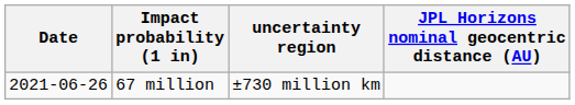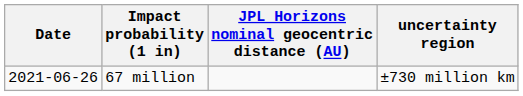 <table class="wikitable sortable" style="font-size: 0.9em;">
 <tr>
 <th>Date</th>
 <th>Impact<br>probability<br>(1 in)</th>
+<th><a href='#'>JPL Horizons</a><br><a href='#'>nominal</a> geocentric<br>distance (<a href='#'>AU</a>)</th>
 <th>uncertainty<br>region</th>
-<th><a href='#'>JPL Horizons</a><br><a href='#'>nominal</a> geocentric<br>distance (<a href='#'>AU</a>)</th>
 </tr>
 <tr>
 <td>2021-06-26</td>
 <td>67 million</td>
+<td></td>
 <td>±730 million km</td>
-<td></td>
 </tr>
 </table>
